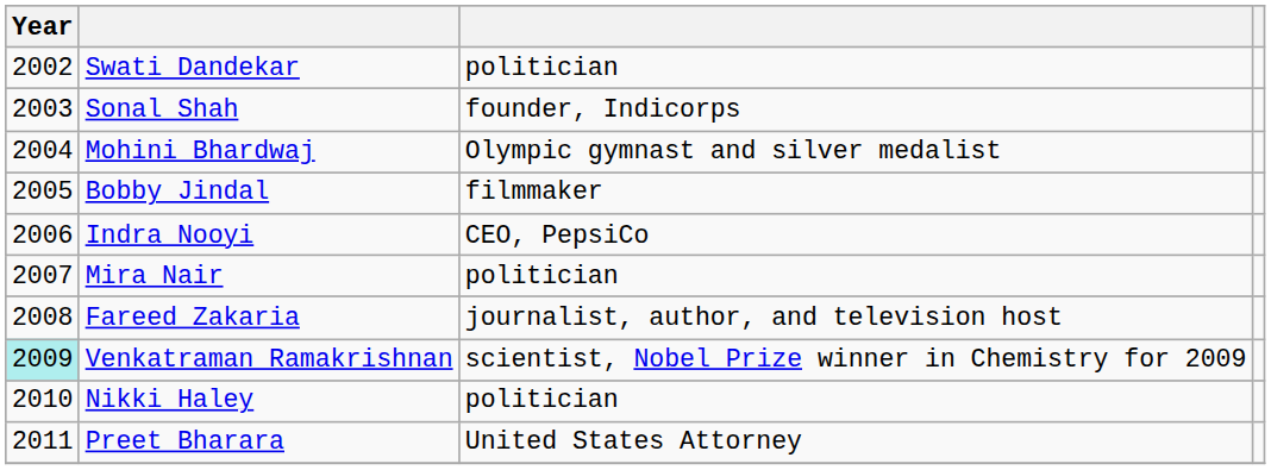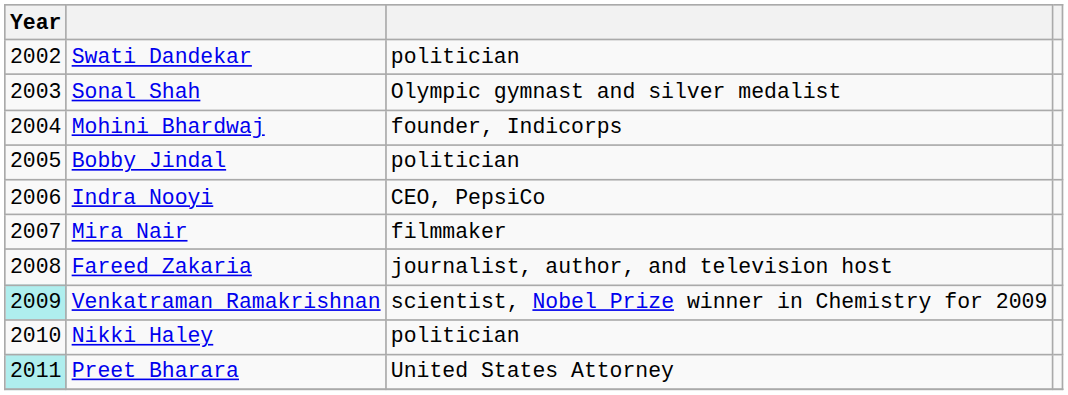 <table class="wikitable" border="1">
 <tr>
 <th>Year</th>
 <th></th>
 <th></th>
 <th></th>
 </tr>
 <tr>
 <td>2002</td>
 <td><a href='#'>Swati Dandekar</a></td>
 <td>politician</td>
 <td></td>
 </tr>
 <tr>
 <td>2003</td>
 <td><a href='#'>Sonal Shah</a></td>
-<td>founder, Indicorps</td>
+<td>Olympic gymnast and silver medalist</td>
 <td></td>
 </tr>
 <tr>
 <td>2004</td>
 <td><a href='#'>Mohini Bhardwaj</a></td>
-<td>Olympic gymnast and silver medalist</td>
+<td>founder, Indicorps</td>
 <td></td>
 </tr>
 <tr>
 <td>2005</td>
 <td><a href='#'>Bobby Jindal</a></td>
-<td>filmmaker</td>
+<td>politician</td>
 <td></td>
 </tr>
 <tr>
 <td>2006</td>
 <td><a href='#'>Indra Nooyi</a></td>
 <td>CEO, PepsiCo</td>
 <td></td>
 </tr>
 <tr>
 <td>2007</td>
 <td><a href='#'>Mira Nair</a></td>
-<td>politician</td>
+<td>filmmaker</td>
 <td></td>
 </tr>
 <tr>
 <td>2008</td>
 <td><a href='#'>Fareed Zakaria</a></td>
 <td>journalist, author, and television host</td>
 <td></td>
 </tr>
 <tr>
 <td style="background: paleturquoise;">2009</td>
 <td><a href='#'>Venkatraman Ramakrishnan</a></td>
 <td>scientist, <a href='#'>Nobel Prize</a> winner in Chemistry for 2009</td>
 <td></td>
 </tr>
 <tr>
 <td>2010</td>
 <td><a href='#'>Nikki Haley</a></td>
 <td>politician</td>
 <td></td>
 </tr>
 <tr>
-<td>2011</td>
+<td style="background: paleturquoise;">2011</td>
 <td><a href='#'>Preet Bharara</a></td>
 <td>United States Attorney</td>
 <td></td>
 </tr>
 <tr>
 </tr>
 </table>
